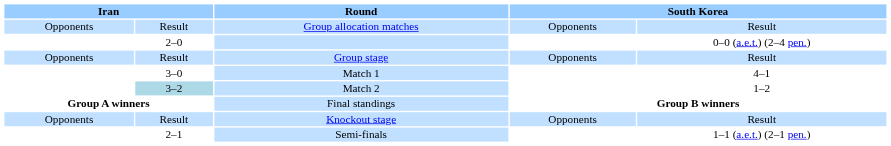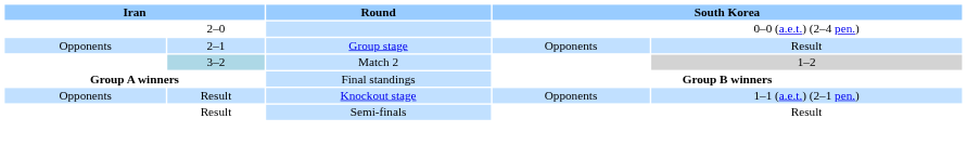 <table style="width:100%; text-align:center">
 <tr style="vertical-align:top; background:#99CCFF">
 <th colspan="2">Iran</th>
 <th>Round</th>
 <th colspan="2">South Korea</th>
-</tr>
-<tr style="vertical-align:top; background:#C1E0FF">
-<td>Opponents</td>
-<td>Result</td>
-<td><a href='#'>Group allocation matches</a></td>
-<td>Opponents</td>
-<td>Result</td>
 </tr>
 <tr>
 <td align="left"></td>
 <td>2–0</td>
 <td style="background:#C1E0FF"></td>
 <td align="left"></td>
 <td>0–0 (<a href='#'>a.e.t.</a>) (2–4 <a href='#'>pen.</a>)</td>
 </tr>
 <tr style="vertical-align:top; background:#C1E0FF">
 <td>Opponents</td>
-<td>Result</td>
+<td>2–1</td>
 <td><a href='#'>Group stage</a></td>
 <td>Opponents</td>
 <td>Result</td>
 </tr>
 <tr>
 <td align="left"></td>
-<td>3–0</td>
-<td style="background:#C1E0FF">Match 1</td>
-<td align="left"></td>
-<td>4–1</td>
-</tr>
-<tr>
-<td align="left"></td>
 <td style="background: lightblue;">3–2</td>
 <td style="background:#C1E0FF">Match 2</td>
 <td align="left"></td>
-<td>1–2</td>
+<td style="background: lightgrey;">1–2</td>
 </tr>
 <tr>
 <td colspan="2" style="text-align:center"><strong>Group A winners</strong><br><div></div></td>
 <td style="background:#C1E0FF">Final standings</td>
 <td colspan="2" style="text-align:center"><strong>Group B winners</strong><br><div></div></td>
 </tr>
 <tr style="vertical-align:top; background:#C1E0FF">
 <td>Opponents</td>
 <td>Result</td>
 <td><a href='#'>Knockout stage</a></td>
 <td>Opponents</td>
-<td>Result</td>
+<td>1–1 (<a href='#'>a.e.t.</a>) (2–1 <a href='#'>pen.</a>)</td>
 </tr>
 <tr>
 <td align="left"></td>
-<td>2–1</td>
+<td>Result</td>
 <td style="background:#C1E0FF">Semi-finals</td>
 <td align="left"></td>
-<td>1–1 (<a href='#'>a.e.t.</a>) (2–1 <a href='#'>pen.</a>)</td>
+<td>Result</td>
 </tr>
 </table>
